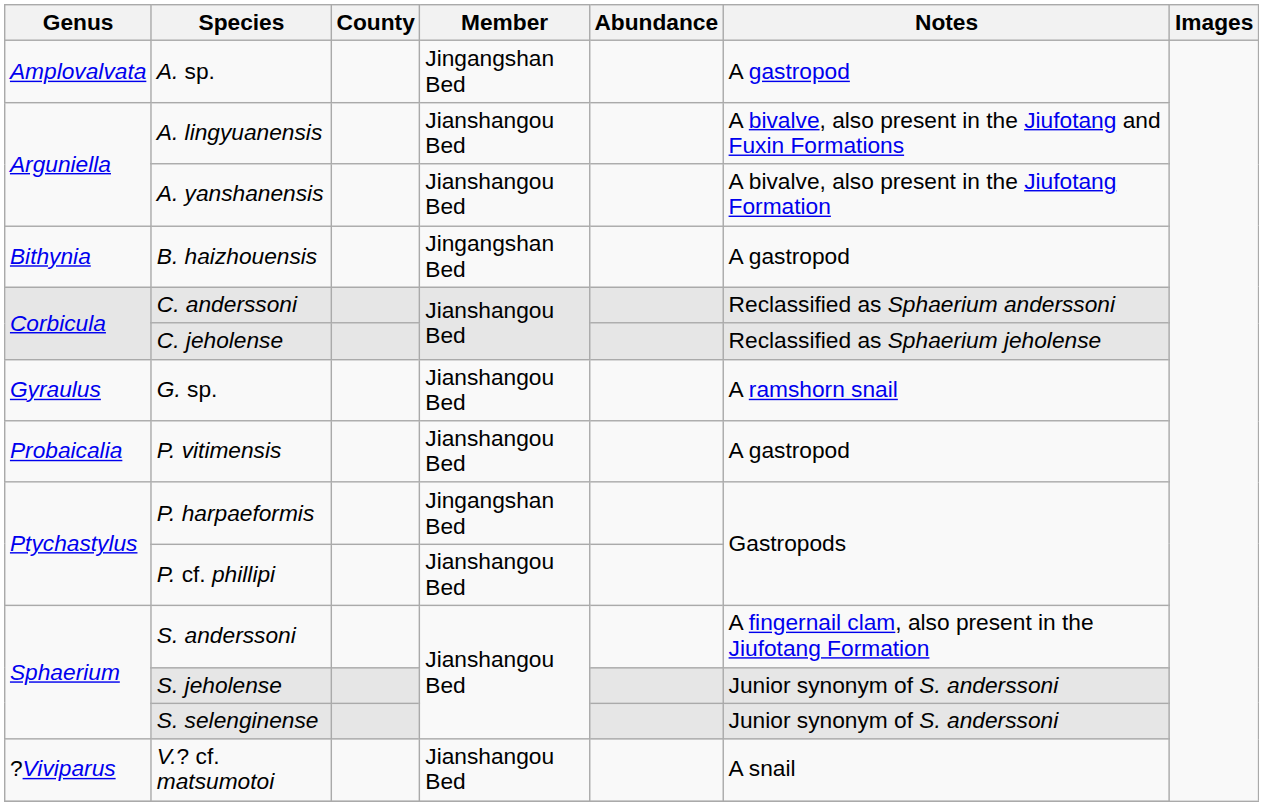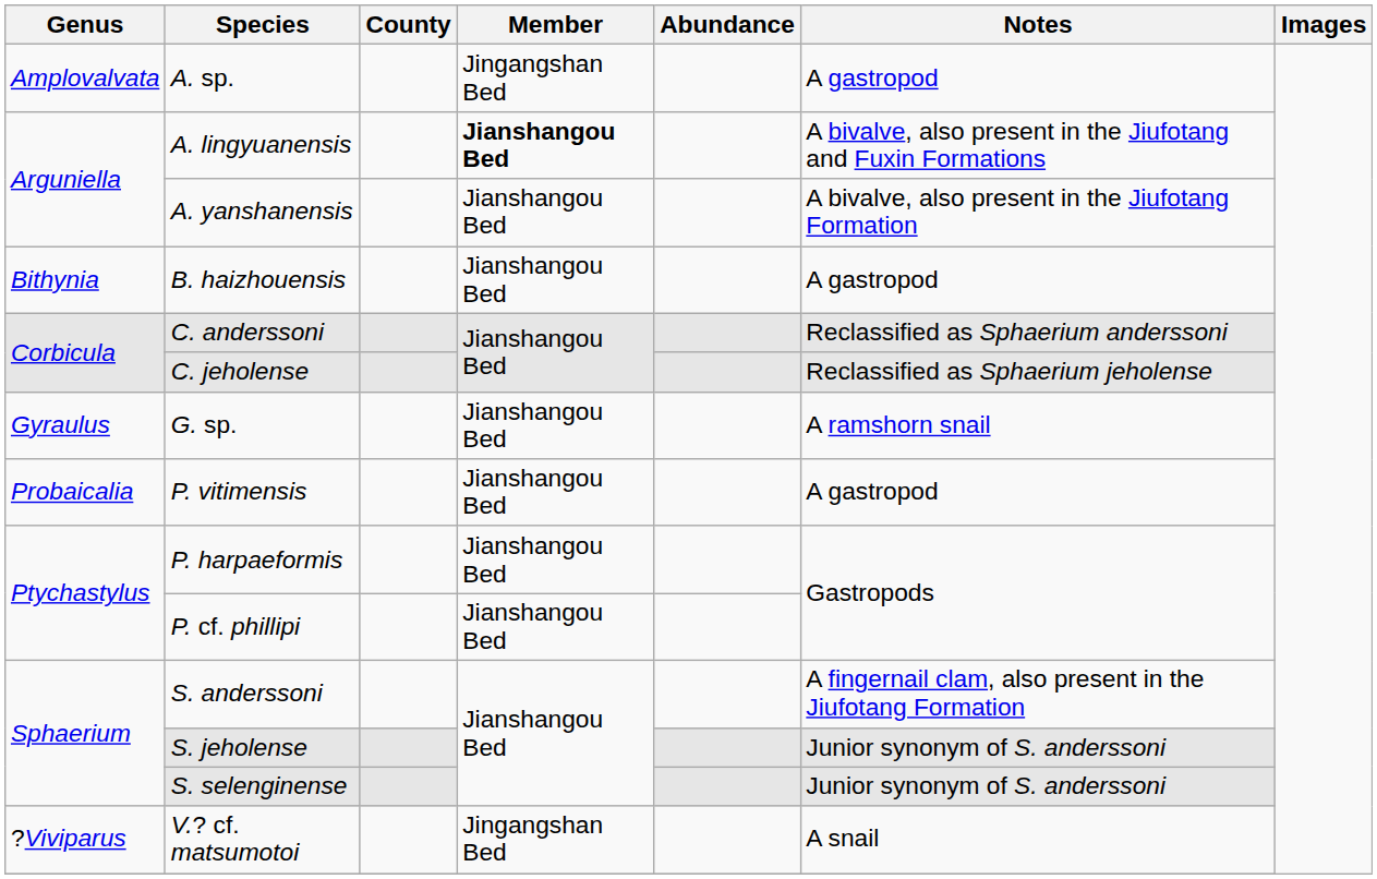 <table class="wikitable" align="center" width="100%">
 <tr>
 <th>Genus</th>
 <th>Species</th>
 <th>County</th>
 <th>Member</th>
 <th>Abundance</th>
 <th>Notes</th>
 <th>Images</th>
 </tr>
 <tr>
 <td><em><a href='#'>Amplovalvata</a></em></td>
 <td><em>A.</em> sp.</td>
 <td></td>
 <td>Jingangshan Bed</td>
 <td></td>
 <td>A <a href='#'>gastropod</a></td>
 <td rowspan="99"></td>
 </tr>
 <tr>
 <td rowspan=2><em><a href='#'>Arguniella</a></em></td>
 <td><em>A. lingyuanensis</em></td>
 <td></td>
-<td>Jianshangou Bed</td>
+<td><strong>Jianshangou Bed</strong></td>
 <td></td>
 <td>A <a href='#'>bivalve</a>, also present in the <a href='#'>Jiufotang</a> and <a href='#'>Fuxin Formations</a></td>
 </tr>
 <tr>
 <td><em>A. yanshanensis</em></td>
 <td></td>
 <td>Jianshangou Bed</td>
 <td></td>
 <td>A bivalve, also present in the <a href='#'>Jiufotang Formation</a></td>
 </tr>
 <tr>
 <td><a href='#'><em>Bithynia</em></a></td>
 <td><em>B. haizhouensis</em></td>
 <td></td>
-<td>Jingangshan Bed</td>
+<td>Jianshangou Bed</td>
 <td></td>
 <td>A gastropod</td>
 </tr>
 <tr>
 <td style="background:#E6E6E6;" rowspan=2><em><a href='#'>Corbicula</a></em></td>
 <td style="background:#E6E6E6;"><em>C. anderssoni</em></td>
 <td style="background:#E6E6E6;"></td>
 <td style="background:#E6E6E6;" rowspan=2>Jianshangou Bed</td>
 <td style="background:#E6E6E6;"></td>
 <td style="background:#E6E6E6;">Reclassified as <em>Sphaerium anderssoni</em></td>
 </tr>
 <tr>
 <td style="background:#E6E6E6;"><em>C. jeholense</em></td>
 <td style="background:#E6E6E6;"></td>
 <td style="background:#E6E6E6;"></td>
 <td style="background:#E6E6E6;">Reclassified as <em>Sphaerium jeholense</em></td>
 </tr>
 <tr>
 <td><em><a href='#'>Gyraulus</a></em></td>
 <td><em>G.</em> sp.</td>
 <td></td>
 <td>Jianshangou Bed</td>
 <td></td>
 <td>A <a href='#'>ramshorn snail</a></td>
 </tr>
 <tr>
 <td><em><a href='#'>Probaicalia</a></em></td>
 <td><em>P. vitimensis</em></td>
 <td></td>
 <td>Jianshangou Bed</td>
 <td></td>
 <td>A gastropod</td>
 </tr>
 <tr>
 <td rowspan=2><em><a href='#'>Ptychastylus</a></em></td>
 <td><em>P. harpaeformis</em></td>
 <td></td>
-<td>Jingangshan Bed</td>
+<td>Jianshangou Bed</td>
 <td></td>
 <td rowspan=2>Gastropods</td>
 </tr>
 <tr>
 <td><em>P.</em> cf. <em>phillipi</em></td>
 <td></td>
 <td>Jianshangou Bed</td>
 <td></td>
 </tr>
 <tr>
 <td rowspan=3><em><a href='#'>Sphaerium</a></em></td>
 <td><em>S. anderssoni</em></td>
 <td></td>
 <td rowspan=3>Jianshangou Bed</td>
 <td></td>
 <td>A <a href='#'>fingernail clam</a>, also present in the <a href='#'>Jiufotang Formation</a></td>
 </tr>
 <tr>
 <td style="background:#E6E6E6;"><em>S. jeholense</em></td>
 <td style="background:#E6E6E6;"></td>
 <td style="background:#E6E6E6;"></td>
 <td style="background:#E6E6E6;">Junior synonym of <em>S. anderssoni</em></td>
 </tr>
 <tr>
 <td style="background:#E6E6E6;"><em>S. selenginense</em></td>
 <td style="background:#E6E6E6;"></td>
 <td style="background:#E6E6E6;"></td>
 <td style="background:#E6E6E6;">Junior synonym of <em>S. anderssoni</em></td>
 </tr>
 <tr>
 <td>?<em><a href='#'>Viviparus</a></em></td>
 <td><em>V.</em>? cf. <em>matsumotoi</em></td>
 <td></td>
-<td>Jianshangou Bed</td>
+<td>Jingangshan Bed</td>
 <td></td>
 <td>A snail</td>
 </tr>
 <tr>
 </tr>
 </table>
